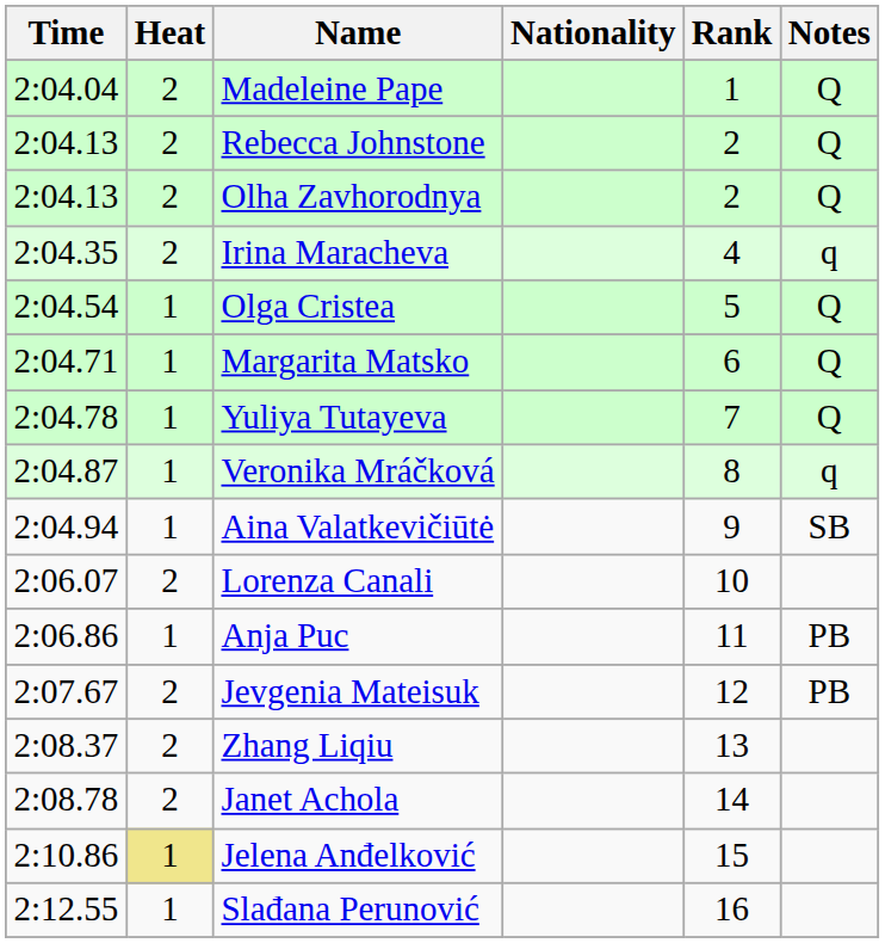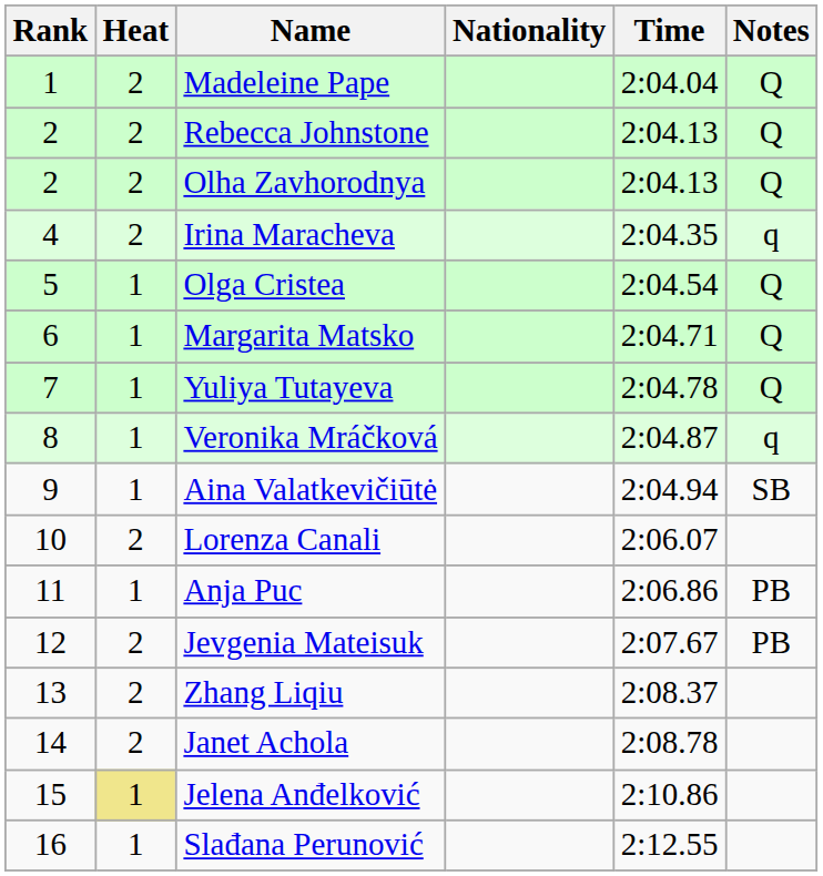 <table class="wikitable sortable" style="text-align:center">
 <tr>
-<th>Time</th>
+<th>Rank</th>
 <th>Heat</th>
 <th>Name</th>
 <th>Nationality</th>
-<th>Rank</th>
+<th>Time</th>
 <th>Notes</th>
 </tr>
 <tr bgcolor=ccffcc>
-<td>2:04.04</td>
+<td>1</td>
 <td>2</td>
 <td align=left><a href='#'>Madeleine Pape</a></td>
 <td align=left></td>
-<td>1</td>
+<td>2:04.04</td>
 <td>Q</td>
 </tr>
 <tr bgcolor=ccffcc>
-<td>2:04.13</td>
+<td>2</td>
 <td>2</td>
 <td align=left><a href='#'>Rebecca Johnstone</a></td>
 <td align=left></td>
-<td>2</td>
+<td>2:04.13</td>
 <td>Q</td>
 </tr>
 <tr bgcolor=ccffcc>
-<td>2:04.13</td>
+<td>2</td>
 <td>2</td>
 <td align=left><a href='#'>Olha Zavhorodnya</a></td>
 <td align=left></td>
-<td>2</td>
+<td>2:04.13</td>
 <td>Q</td>
 </tr>
 <tr bgcolor=ddffdd>
-<td>2:04.35</td>
+<td>4</td>
 <td>2</td>
 <td align=left><a href='#'>Irina Maracheva</a></td>
 <td align=left></td>
-<td>4</td>
+<td>2:04.35</td>
 <td>q</td>
 </tr>
 <tr bgcolor=ccffcc>
-<td>2:04.54</td>
+<td>5</td>
 <td>1</td>
 <td align=left><a href='#'>Olga Cristea</a></td>
 <td align=left></td>
-<td>5</td>
+<td>2:04.54</td>
 <td>Q</td>
 </tr>
 <tr bgcolor=ccffcc>
-<td>2:04.71</td>
+<td>6</td>
 <td>1</td>
 <td align=left><a href='#'>Margarita Matsko</a></td>
 <td align=left></td>
-<td>6</td>
+<td>2:04.71</td>
 <td>Q</td>
 </tr>
 <tr bgcolor=ccffcc>
-<td>2:04.78</td>
+<td>7</td>
 <td>1</td>
 <td align=left><a href='#'>Yuliya Tutayeva</a></td>
 <td align=left></td>
-<td>7</td>
+<td>2:04.78</td>
 <td>Q</td>
 </tr>
 <tr bgcolor=ddffdd>
-<td>2:04.87</td>
+<td>8</td>
 <td>1</td>
 <td align=left><a href='#'>Veronika Mráčková</a></td>
 <td align=left></td>
-<td>8</td>
+<td>2:04.87</td>
 <td>q</td>
 </tr>
 <tr>
-<td>2:04.94</td>
+<td>9</td>
 <td>1</td>
 <td align=left><a href='#'>Aina Valatkevičiūtė</a></td>
 <td align=left></td>
-<td>9</td>
+<td>2:04.94</td>
 <td>SB</td>
 </tr>
 <tr>
-<td>2:06.07</td>
+<td>10</td>
 <td>2</td>
 <td align=left><a href='#'>Lorenza Canali</a></td>
 <td align=left></td>
-<td>10</td>
+<td>2:06.07</td>
 <td></td>
 </tr>
 <tr>
-<td>2:06.86</td>
+<td>11</td>
 <td>1</td>
 <td align=left><a href='#'>Anja Puc</a></td>
 <td align=left></td>
-<td>11</td>
+<td>2:06.86</td>
 <td>PB</td>
 </tr>
 <tr>
-<td>2:07.67</td>
+<td>12</td>
 <td>2</td>
 <td align=left><a href='#'>Jevgenia Mateisuk</a></td>
 <td align=left></td>
-<td>12</td>
+<td>2:07.67</td>
 <td>PB</td>
 </tr>
 <tr>
-<td>2:08.37</td>
+<td>13</td>
 <td>2</td>
 <td align=left><a href='#'>Zhang Liqiu</a></td>
 <td align=left></td>
-<td>13</td>
+<td>2:08.37</td>
 <td></td>
 </tr>
 <tr>
-<td>2:08.78</td>
+<td>14</td>
 <td>2</td>
 <td align=left><a href='#'>Janet Achola</a></td>
 <td align=left></td>
-<td>14</td>
+<td>2:08.78</td>
 <td></td>
 </tr>
 <tr>
-<td>2:10.86</td>
+<td>15</td>
 <td style="background: khaki;">1</td>
 <td align=left><a href='#'>Jelena Anđelković</a></td>
 <td align=left></td>
-<td>15</td>
+<td>2:10.86</td>
 <td></td>
 </tr>
 <tr>
-<td>2:12.55</td>
+<td>16</td>
 <td>1</td>
 <td align=left><a href='#'>Slađana Perunović</a></td>
 <td align=left></td>
-<td>16</td>
+<td>2:12.55</td>
 <td></td>
 </tr>
 </table>
